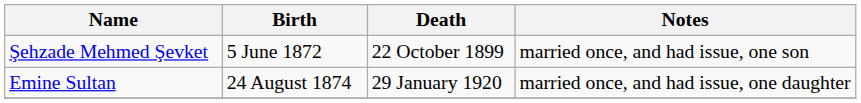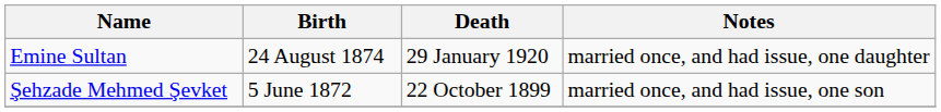 <table class="wikitable">
 <tr>
 <th>Name</th>
 <th>Birth</th>
 <th>Death</th>
 <th style="width:40%;">Notes</th>
 </tr>
 <tr>
+<td><a href='#'>Emine Sultan</a></td>
+<td>24 August 1874 </td>
+<td>29 January 1920</td>
+<td>married once, and had issue, one daughter</td>
+</tr>
+<tr>
 <td><a href='#'>Şehzade Mehmed Şevket</a></td>
 <td>5 June 1872 </td>
 <td>22 October 1899</td>
 <td>married once, and had issue, one son</td>
 </tr>
 <tr>
-<td><a href='#'>Emine Sultan</a></td>
-<td>24 August 1874 </td>
-<td>29 January 1920</td>
-<td>married once, and had issue, one daughter</td>
-</tr>
-<tr>
 </tr>
 </table>
